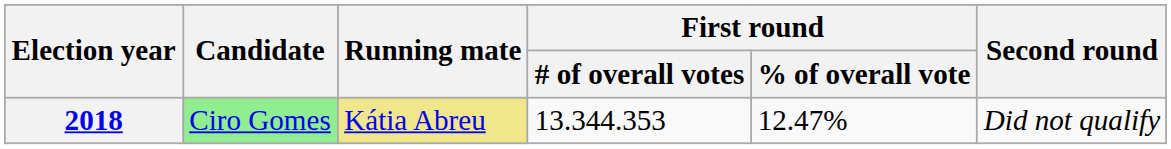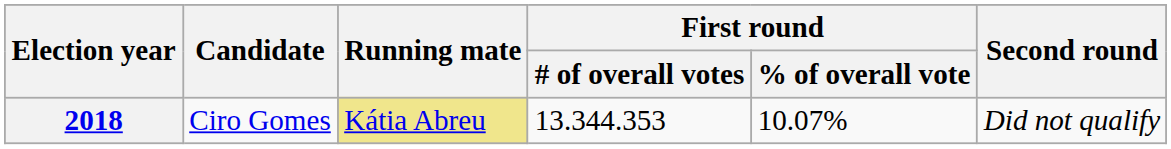 <table class=wikitable>
 <tr>
 <th rowspan=2>Election year</th>
 <th rowspan=2>Candidate</th>
 <th rowspan=2>Running mate</th>
 <th colspan=2>First round</th>
 <th rowspan=2>Second round</th>
 </tr>
 <tr>
 <th># of overall votes</th>
 <th>% of overall vote</th>
 </tr>
 <tr>
 <th><a href='#'>2018</a></th>
-<td style="background: lightgreen;"><a href='#'>Ciro Gomes</a></td>
+<td><a href='#'>Ciro Gomes</a></td>
 <td style="background: khaki;"><a href='#'>Kátia Abreu</a></td>
 <td>13.344.353</td>
-<td>12.47%</td>
+<td>10.07%</td>
 <td><em>Did not qualify</em></td>
 </tr>
 </table>
